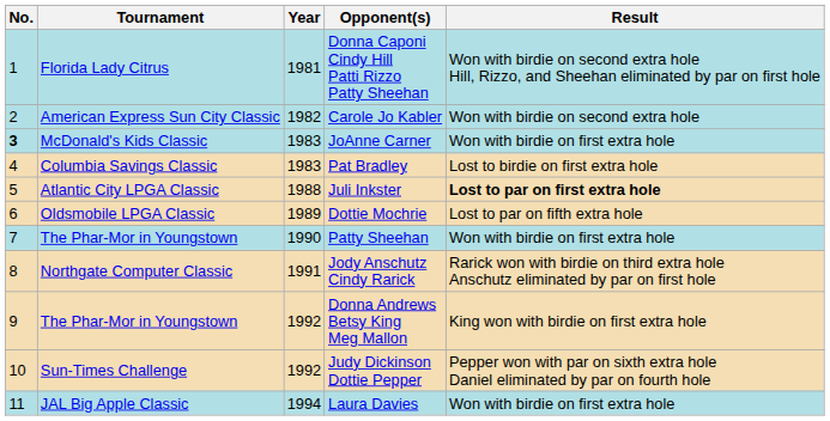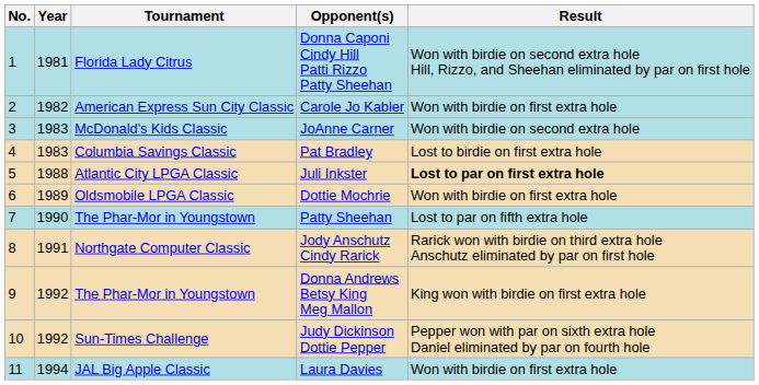 <table class="wikitable" style="font-size:95%;">
 <tr>
 <th>No.</th>
+<th>Year</th>
 <th>Tournament</th>
-<th>Year</th>
 <th>Opponent(s)</th>
 <th>Result</th>
 </tr>
 <tr style="background:#B0E0E6;">
 <td>1</td>
+<td>1981</td>
 <td><a href='#'>Florida Lady Citrus</a></td>
-<td>1981</td>
 <td> <a href='#'>Donna Caponi</a><br> <a href='#'>Cindy Hill</a><br> <a href='#'>Patti Rizzo</a><br> <a href='#'>Patty Sheehan</a></td>
 <td>Won with birdie on second extra hole<br>Hill, Rizzo, and Sheehan eliminated by par on first hole</td>
 </tr>
 <tr style="background:#B0E0E6;">
 <td>2</td>
+<td>1982</td>
 <td><a href='#'>American Express Sun City Classic</a></td>
-<td>1982</td>
 <td> <a href='#'>Carole Jo Kabler</a></td>
-<td>Won with birdie on second extra hole</td>
+<td>Won with birdie on first extra hole</td>
 </tr>
 <tr style="background:#B0E0E6;">
-<td><strong>3</strong></td>
+<td>3</td>
+<td>1983</td>
 <td><a href='#'>McDonald's Kids Classic</a></td>
-<td>1983</td>
 <td> <a href='#'>JoAnne Carner</a></td>
-<td>Won with birdie on first extra hole</td>
+<td>Won with birdie on second extra hole</td>
 </tr>
 <tr style="background:#F5DEB3;">
 <td>4</td>
+<td>1983</td>
 <td><a href='#'>Columbia Savings Classic</a></td>
-<td>1983</td>
 <td> <a href='#'>Pat Bradley</a></td>
 <td>Lost to birdie on first extra hole</td>
 </tr>
 <tr style="background:#F5DEB3;">
 <td>5</td>
+<td>1988</td>
 <td><a href='#'>Atlantic City LPGA Classic</a></td>
-<td>1988</td>
 <td> <a href='#'>Juli Inkster</a></td>
 <td><strong>Lost to par on first extra hole</strong></td>
 </tr>
 <tr style="background:#F5DEB3;">
 <td>6</td>
+<td>1989</td>
 <td><a href='#'>Oldsmobile LPGA Classic</a></td>
-<td>1989</td>
 <td> <a href='#'>Dottie Mochrie</a></td>
-<td>Lost to par on fifth  extra hole</td>
+<td>Won with birdie on first extra hole</td>
 </tr>
 <tr style="background:#B0E0E6;">
 <td>7</td>
+<td>1990</td>
 <td><a href='#'>The Phar-Mor in Youngstown</a></td>
-<td>1990</td>
 <td> <a href='#'>Patty Sheehan</a></td>
-<td>Won with birdie on first extra hole</td>
+<td>Lost to par on fifth  extra hole</td>
 </tr>
 <tr style="background:#F5DEB3;">
 <td>8</td>
+<td>1991</td>
 <td><a href='#'>Northgate Computer Classic</a></td>
-<td>1991</td>
 <td> <a href='#'>Jody Anschutz</a><br> <a href='#'>Cindy Rarick</a></td>
 <td>Rarick won with birdie on third extra hole<br>Anschutz eliminated by par on first hole</td>
 </tr>
 <tr style="background:#F5DEB3;">
 <td>9</td>
+<td>1992</td>
 <td><a href='#'>The Phar-Mor in Youngstown</a></td>
-<td>1992</td>
 <td> <a href='#'>Donna Andrews</a><br> <a href='#'>Betsy King</a><br> <a href='#'>Meg Mallon</a></td>
 <td>King won with birdie on first extra hole</td>
 </tr>
 <tr style="background:#F5DEB3;">
 <td>10</td>
+<td>1992</td>
 <td><a href='#'>Sun-Times Challenge</a></td>
-<td>1992</td>
 <td> <a href='#'>Judy Dickinson</a><br> <a href='#'>Dottie Pepper</a></td>
 <td>Pepper won with par on sixth extra hole<br>Daniel eliminated by par on fourth hole</td>
 </tr>
 <tr style="background:#B0E0E6;">
 <td>11</td>
+<td>1994</td>
 <td><a href='#'>JAL Big Apple Classic</a></td>
-<td>1994</td>
 <td> <a href='#'>Laura Davies</a></td>
 <td>Won with birdie on first extra hole</td>
 </tr>
 </table>
